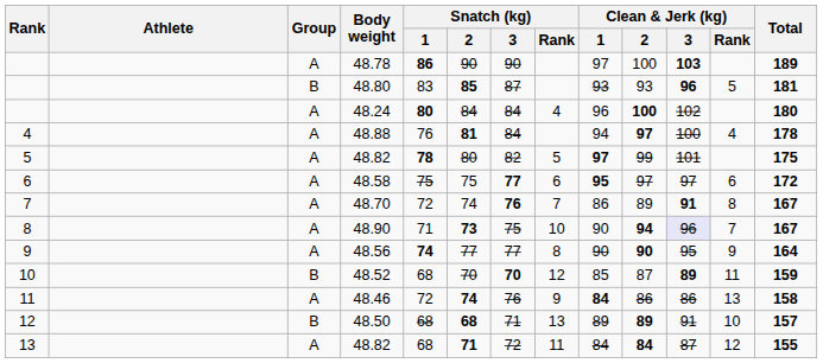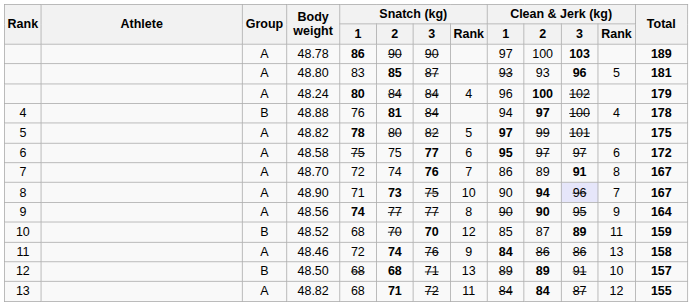 <table class = "wikitable" style="text-align:center;">
 <tr>
 <th rowspan=2 width=40>Rank</th>
 <th rowspan=2 width=250>Athlete</th>
 <th rowspan=2 width=50>Group</th>
 <th rowspan=2 width=60>Body weight</th>
 <th colspan=4>Snatch (kg)</th>
 <th colspan=4>Clean & Jerk (kg)</th>
 <th rowspan=2 width=60>Total</th>
 </tr>
 <tr>
 <th width=40>1</th>
 <th width=40>2</th>
 <th width=40>3</th>
 <th width=40>Rank</th>
 <th width=40>1</th>
 <th width=40>2</th>
 <th width=40>3</th>
 <th width=40>Rank</th>
 </tr>
 <tr>
 <td></td>
 <td align=left></td>
 <td>A</td>
 <td>48.78</td>
 <td><strong>86</strong></td>
 <td><s>90</s></td>
 <td><s>90</s></td>
 <td></td>
 <td>97</td>
 <td>100</td>
 <td><strong>103</strong></td>
 <td></td>
 <td><strong>189</strong></td>
 </tr>
 <tr>
 <td></td>
 <td align=left></td>
-<td>B</td>
+<td>A</td>
 <td>48.80</td>
 <td>83</td>
 <td><strong>85</strong></td>
 <td><s>87</s></td>
 <td></td>
 <td><s>93</s></td>
 <td>93</td>
 <td><strong>96</strong></td>
 <td>5</td>
 <td><strong>181</strong></td>
 </tr>
 <tr>
 <td></td>
 <td align=left></td>
 <td>A</td>
 <td>48.24</td>
 <td><strong>80</strong></td>
 <td><s>84</s></td>
 <td><s>84</s></td>
 <td>4</td>
 <td>96</td>
 <td><strong>100</strong></td>
 <td><s>102</s></td>
 <td></td>
-<td><strong>180</strong></td>
+<td><strong>179</strong></td>
 </tr>
 <tr>
 <td>4</td>
 <td align=left></td>
-<td>A</td>
+<td>B</td>
 <td>48.88</td>
 <td>76</td>
 <td><strong>81</strong></td>
 <td><s>84</s></td>
 <td></td>
 <td>94</td>
 <td><strong>97</strong></td>
 <td><s>100</s></td>
 <td>4</td>
 <td><strong>178</strong></td>
 </tr>
 <tr>
 <td>5</td>
 <td align=left></td>
 <td>A</td>
 <td>48.82</td>
 <td><strong>78</strong></td>
 <td><s>80</s></td>
 <td><s>82</s></td>
 <td>5</td>
 <td><strong>97</strong></td>
 <td><s>99</s></td>
 <td><s>101</s></td>
 <td></td>
 <td><strong>175</strong></td>
 </tr>
 <tr>
 <td>6</td>
 <td align=left></td>
 <td>A</td>
 <td>48.58</td>
 <td><s>75</s></td>
 <td>75</td>
 <td><strong>77</strong></td>
 <td>6</td>
 <td><strong>95</strong></td>
 <td><s>97</s></td>
 <td><s>97</s></td>
 <td>6</td>
 <td><strong>172</strong></td>
 </tr>
 <tr>
 <td>7</td>
 <td align=left></td>
 <td>A</td>
 <td>48.70</td>
 <td>72</td>
 <td>74</td>
 <td><strong>76</strong></td>
 <td>7</td>
 <td>86</td>
 <td>89</td>
 <td><strong>91</strong></td>
 <td>8</td>
 <td><strong>167</strong></td>
 </tr>
 <tr>
 <td>8</td>
 <td align=left></td>
 <td>A</td>
 <td>48.90</td>
 <td>71</td>
 <td><strong>73</strong></td>
 <td><s>75</s></td>
 <td>10</td>
 <td>90</td>
 <td><strong>94</strong></td>
 <td style="background: lavender;"><s>96</s></td>
 <td>7</td>
 <td><strong>167</strong></td>
 </tr>
 <tr>
 <td>9</td>
 <td align=left></td>
 <td>A</td>
 <td>48.56</td>
 <td><strong>74</strong></td>
 <td><s>77</s></td>
 <td><s>77</s></td>
 <td>8</td>
 <td><s>90</s></td>
 <td><strong>90</strong></td>
 <td><s>95</s></td>
 <td>9</td>
 <td><strong>164</strong></td>
 </tr>
 <tr>
 <td>10</td>
 <td align=left></td>
 <td>B</td>
 <td>48.52</td>
 <td>68</td>
 <td><s>70</s></td>
 <td><strong>70</strong></td>
 <td>12</td>
 <td>85</td>
 <td>87</td>
 <td><strong>89</strong></td>
 <td>11</td>
 <td><strong>159</strong></td>
 </tr>
 <tr>
 <td>11</td>
 <td align=left></td>
 <td>A</td>
 <td>48.46</td>
 <td>72</td>
 <td><strong>74</strong></td>
 <td><s>76</s></td>
 <td>9</td>
 <td><strong>84</strong></td>
 <td><s>86</s></td>
 <td><s>86</s></td>
 <td>13</td>
 <td><strong>158</strong></td>
 </tr>
 <tr>
 <td>12</td>
 <td align=left></td>
 <td>B</td>
 <td>48.50</td>
 <td><s>68</s></td>
 <td><strong>68</strong></td>
 <td><s>71</s></td>
 <td>13</td>
 <td><s>89</s></td>
 <td><strong>89</strong></td>
 <td><s>91</s></td>
 <td>10</td>
 <td><strong>157</strong></td>
 </tr>
 <tr>
 <td>13</td>
 <td align=left></td>
 <td>A</td>
 <td>48.82</td>
 <td>68</td>
 <td><strong>71</strong></td>
 <td><s>72</s></td>
 <td>11</td>
 <td><s>84</s></td>
 <td><strong>84</strong></td>
 <td><s>87</s></td>
 <td>12</td>
 <td><strong>155</strong></td>
 </tr>
 </table>
